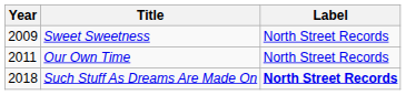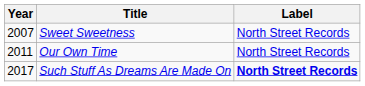 <table class="wikitable" border="1">
 <tr>
 <th>Year</th>
 <th>Title</th>
 <th>Label</th>
 </tr>
 <tr>
-<td>2009</td>
+<td>2007</td>
 <td><em><a href='#'>Sweet Sweetness</a></em></td>
 <td rowspan="1"><a href='#'>North Street Records</a></td>
 </tr>
 <tr>
 <td>2011</td>
 <td><em><a href='#'>Our Own Time</a></em></td>
 <td rowspan="1"><a href='#'>North Street Records</a></td>
 </tr>
 <tr>
-<td>2018</td>
+<td>2017</td>
 <td><em><a href='#'>Such Stuff As Dreams Are Made On</a></em></td>
 <td rowspan="1"><strong><a href='#'>North Street Records</a></strong></td>
 </tr>
 </table>
